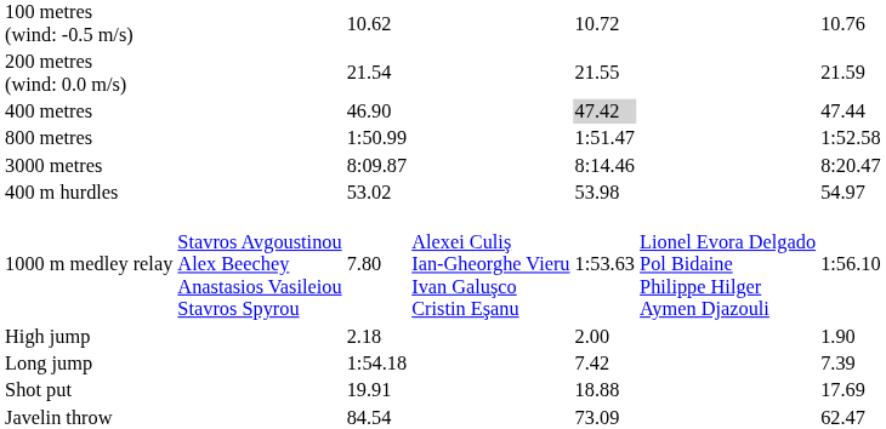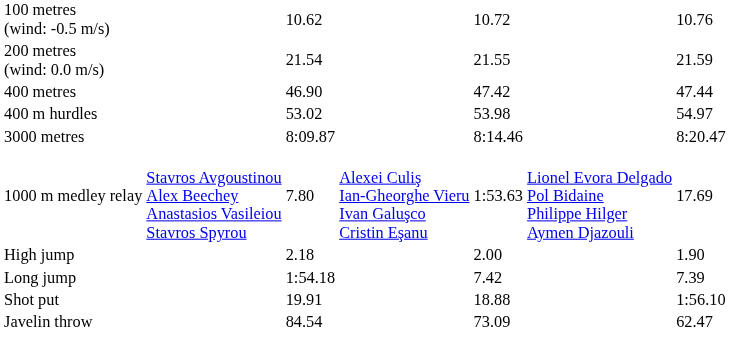 <table>
 <tr>
 <td>100 metres<br>(wind: -0.5 m/s)</td>
 <td></td>
 <td>10.62</td>
 <td></td>
 <td>10.72</td>
 <td></td>
 <td>10.76</td>
 </tr>
 <tr>
 <td>200 metres<br>(wind: 0.0 m/s)</td>
 <td></td>
 <td>21.54</td>
 <td></td>
 <td>21.55</td>
 <td></td>
 <td>21.59</td>
 </tr>
 <tr>
 <td>400 metres</td>
 <td></td>
 <td>46.90</td>
 <td></td>
-<td style="background: lightgrey;">47.42</td>
+<td>47.42</td>
 <td></td>
 <td>47.44</td>
 </tr>
 <tr>
-<td>800 metres</td>
+<td>400 m hurdles</td>
 <td></td>
-<td>1:50.99</td>
+<td>53.02</td>
 <td></td>
-<td>1:51.47</td>
+<td>53.98</td>
 <td></td>
-<td>1:52.58</td>
+<td>54.97</td>
 </tr>
 <tr>
 <td>3000 metres</td>
 <td></td>
 <td>8:09.87</td>
 <td></td>
 <td>8:14.46</td>
 <td></td>
 <td>8:20.47</td>
 </tr>
 <tr>
-<td>400 m hurdles</td>
-<td></td>
-<td>53.02</td>
-<td></td>
-<td>53.98</td>
-<td></td>
-<td>54.97</td>
-</tr>
-<tr>
 <td>1000 m medley relay</td>
 <td><br><a href='#'>Stavros Avgoustinou</a><br><a href='#'>Alex Beechey</a><br><a href='#'>Anastasios Vasileiou</a><br><a href='#'>Stavros Spyrou</a></td>
 <td>7.80</td>
 <td><br><a href='#'>Alexei Culiş</a><br><a href='#'>Ian-Gheorghe Vieru</a><br><a href='#'>Ivan Galuşco</a><br><a href='#'>Cristin Eşanu</a></td>
 <td>1:53.63</td>
 <td><br><a href='#'>Lionel Evora Delgado</a><br><a href='#'>Pol Bidaine</a><br><a href='#'>Philippe Hilger</a><br><a href='#'>Aymen Djazouli</a></td>
-<td>1:56.10</td>
+<td>17.69</td>
 </tr>
 <tr>
 <td>High jump</td>
 <td></td>
 <td>2.18</td>
 <td></td>
 <td>2.00</td>
 <td></td>
 <td>1.90</td>
 </tr>
 <tr>
 <td>Long jump</td>
 <td></td>
 <td>1:54.18</td>
 <td></td>
 <td>7.42</td>
 <td></td>
 <td>7.39</td>
 </tr>
 <tr>
 <td>Shot put</td>
 <td></td>
 <td>19.91</td>
 <td></td>
 <td>18.88</td>
 <td></td>
-<td>17.69</td>
+<td>1:56.10</td>
 </tr>
 <tr>
 <td>Javelin throw</td>
 <td></td>
 <td>84.54</td>
 <td></td>
 <td>73.09</td>
 <td></td>
 <td>62.47</td>
 </tr>
 </table>
